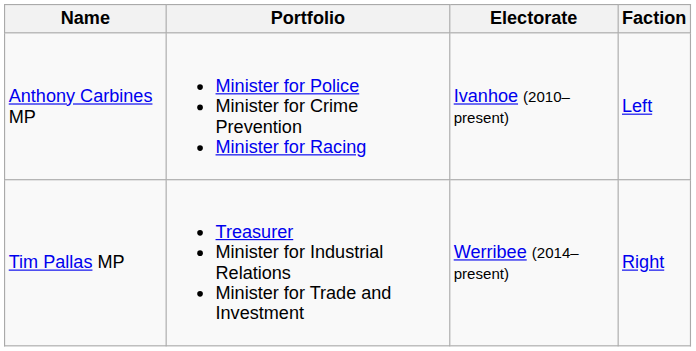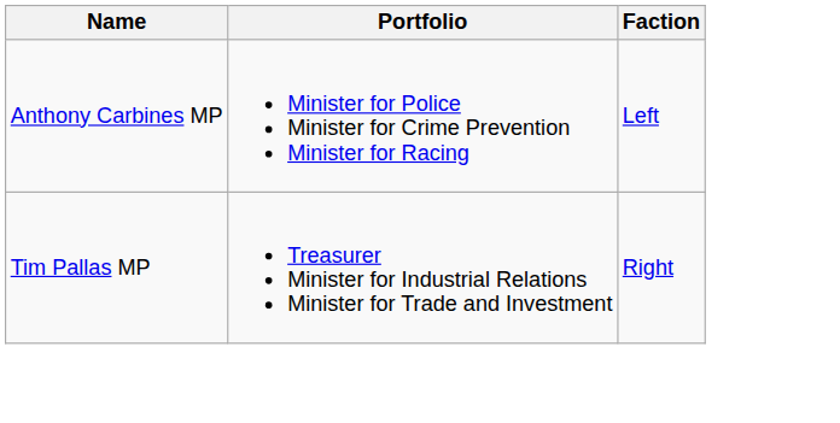 <table class="wikitable">
 <tr>
 <th><strong>Name</strong></th>
 <th><strong>Portfolio</strong></th>
-<th><strong>Electorate</strong></th>
 <th><strong>Faction</strong></th>
 </tr>
 <tr>
 <td><a href='#'>Anthony Carbines</a> MP</td>
 <td><br><ul><li><a href='#'>Minister for Police</a></li><li>Minister for Crime Prevention</li><li><a href='#'>Minister for Racing</a></li></ul></td>
-<td><a href='#'>Ivanhoe</a> <small>(2010–present)</small></td>
 <td><a href='#'>Left</a></td>
 </tr>
 <tr>
 <td><a href='#'>Tim Pallas</a> MP</td>
 <td><br><ul><li><a href='#'>Treasurer</a></li><li>Minister for Industrial Relations</li><li>Minister for Trade and Investment</li></ul></td>
-<td><a href='#'>Werribee</a> <small>(2014–present)</small></td>
 <td><a href='#'>Right</a></td>
 </tr>
 </table>
